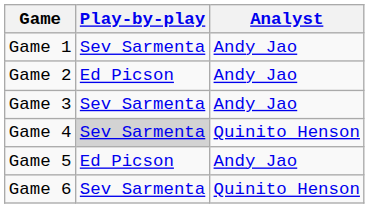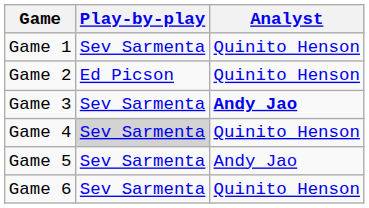 <table class=wikitable>
 <tr>
 <th>Game</th>
 <th><a href='#'>Play-by-play</a></th>
 <th><a href='#'>Analyst</a></th>
 </tr>
 <tr>
 <td>Game 1</td>
 <td><a href='#'>Sev Sarmenta</a></td>
-<td><a href='#'>Andy Jao</a></td>
+<td><a href='#'>Quinito Henson</a></td>
 </tr>
 <tr>
 <td>Game 2</td>
 <td><a href='#'>Ed Picson</a></td>
-<td><a href='#'>Andy Jao</a></td>
+<td><a href='#'>Quinito Henson</a></td>
 </tr>
 <tr>
 <td>Game 3</td>
 <td><a href='#'>Sev Sarmenta</a></td>
-<td><a href='#'>Andy Jao</a></td>
+<td><strong><a href='#'>Andy Jao</a></strong></td>
 </tr>
 <tr>
 <td>Game 4</td>
 <td style="background: lightgrey;"><a href='#'>Sev Sarmenta</a></td>
 <td><a href='#'>Quinito Henson</a></td>
 </tr>
 <tr>
 <td>Game 5</td>
-<td><a href='#'>Ed Picson</a></td>
+<td><a href='#'>Sev Sarmenta</a></td>
 <td><a href='#'>Andy Jao</a></td>
 </tr>
 <tr>
 <td>Game 6</td>
 <td><a href='#'>Sev Sarmenta</a></td>
 <td><a href='#'>Quinito Henson</a></td>
 </tr>
 </table>
